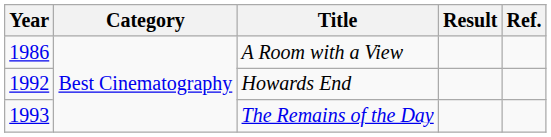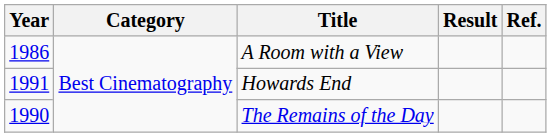 <table class="wikitable">
 <tr>
 <th>Year</th>
 <th>Category</th>
 <th>Title</th>
 <th>Result</th>
 <th>Ref.</th>
 </tr>
 <tr>
 <td><a href='#'>1986</a></td>
 <td rowspan=3><a href='#'>Best Cinematography</a></td>
 <td><em>A Room with a View</em></td>
 <td></td>
 <td align="center"></td>
 </tr>
 <tr>
-<td><a href='#'>1992</a></td>
+<td><a href='#'>1991</a></td>
 <td><em>Howards End</em></td>
 <td></td>
 <td align="center"></td>
 </tr>
 <tr>
-<td><a href='#'>1993</a></td>
+<td><a href='#'>1990</a></td>
 <td><em><a href='#'>The Remains of the Day</a></em></td>
 <td></td>
 <td align="center"></td>
 </tr>
 </table>
